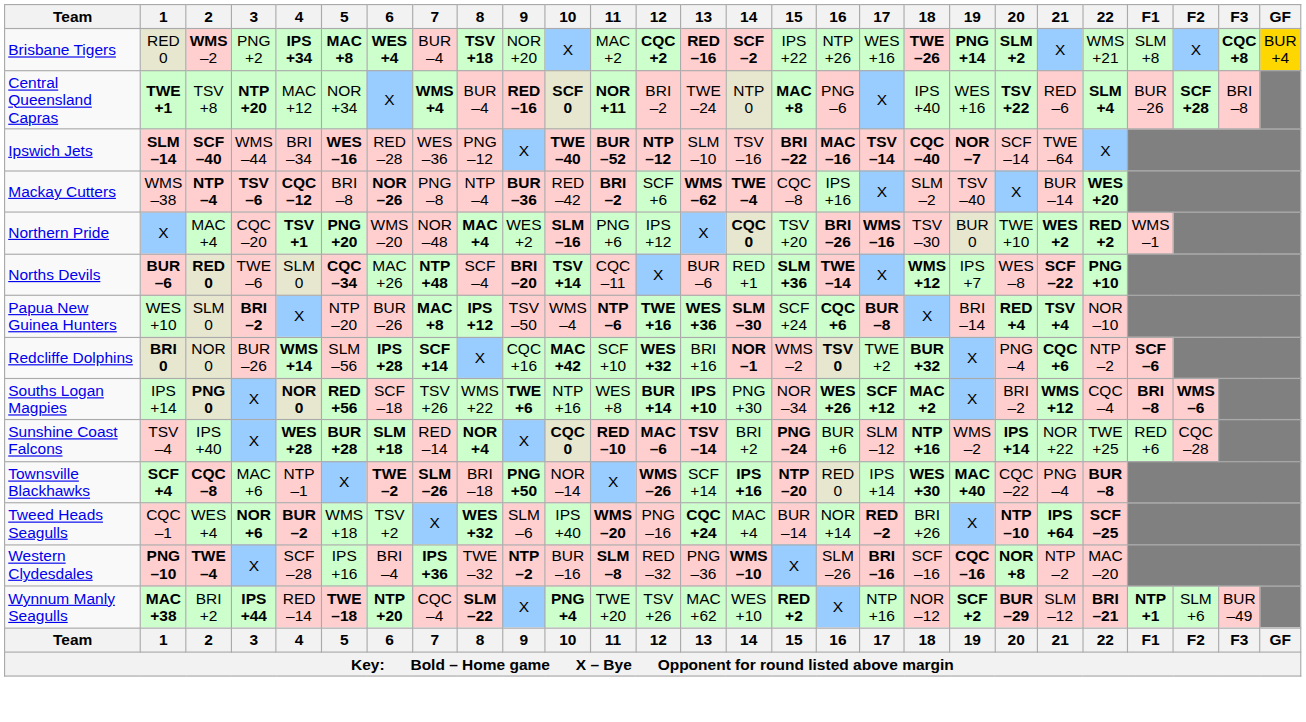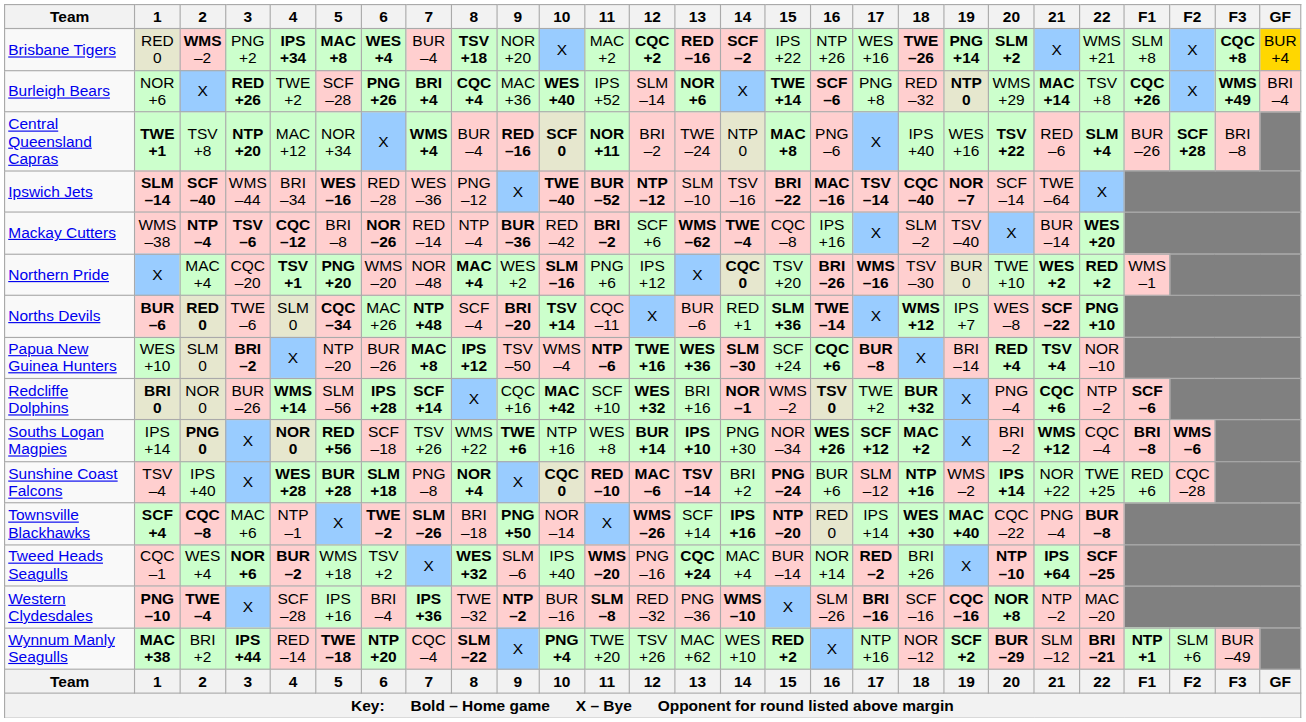 <table class="wikitable sortable" style="font-size:85%; text-align:center; width:90%">
 <tr valign="top">
 <th valign="middle">Team</th>
 <th>1</th>
 <th>2</th>
 <th>3</th>
 <th>4</th>
 <th>5</th>
 <th>6</th>
 <th>7</th>
 <th>8</th>
 <th>9</th>
 <th>10</th>
 <th>11</th>
 <th>12</th>
 <th>13</th>
 <th>14</th>
 <th>15</th>
 <th>16</th>
 <th>17</th>
 <th>18</th>
 <th>19</th>
 <th>20</th>
 <th>21</th>
 <th>22</th>
 <th>F1</th>
 <th>F2</th>
 <th>F3</th>
 <th>GF</th>
 </tr>
 <tr>
 <td align="left"><a href='#'>Brisbane Tigers</a></td>
 <td style="background:#E6E7CE">RED<br>0</td>
 <td style="background:#FFCFCF"><strong>WMS</strong><br>–2</td>
 <td style="background:#cfc">PNG<br>+2</td>
 <td style="background:#cfc"><strong>IPS<br>+34</strong></td>
 <td style="background:#cfc"><strong>MAC<br>+8</strong></td>
 <td style="background:#cfc"><strong>WES<br>+4</strong></td>
 <td style="background:#FFCFCF">BUR<br>–4</td>
 <td style="background:#cfc"><strong>TSV<br>+18</strong></td>
 <td style="background:#cfc">NOR<br>+20</td>
 <td style="background:#99ccff">X</td>
 <td style="background:#cfc">MAC<br>+2</td>
 <td style="background:#cfc"><strong>CQC<br>+2</strong></td>
 <td style="background:#FFCFCF"><strong>RED<br>–16</strong></td>
 <td style="background:#FFCFCF"><strong>SCF<br>–2</strong></td>
 <td style="background:#cfc">IPS<br>+22</td>
 <td style="background:#cfc">NTP<br>+26</td>
 <td style="background:#cfc">WES<br>+16</td>
 <td style="background:#FFCFCF"><strong>TWE<br>–26</strong></td>
 <td style="background:#cfc"><strong>PNG<br>+14</strong></td>
 <td style="background:#cfc"><strong>SLM<br>+2</strong></td>
 <td style="background:#99ccff">X</td>
 <td style="background:#cfc">WMS<br>+21</td>
 <td style="background:#cfc">SLM<br>+8</td>
 <td style="background:#99ccff">X</td>
 <td style="background:#cfc"><strong>CQC<br>+8</strong></td>
 <td style="background:#FFD700;">BUR<br>+4</td>
+</tr>
+<tr>
+<td align="left"><a href='#'>Burleigh Bears</a></td>
+<td style="background:#cfc">NOR<br>+6</td>
+<td style="background:#99ccff">X</td>
+<td style="background:#cfc"><strong>RED<br>+26</strong></td>
+<td style="background:#cfc">TWE<br>+2</td>
+<td style="background:#FFCFCF">SCF<br>–28</td>
+<td style="background:#cfc"><strong>PNG<br>+26</strong></td>
+<td style="background:#cfc"><strong>BRI<br>+4</strong></td>
+<td style="background:#cfc"><strong>CQC<br>+4</strong></td>
+<td style="background:#cfc">MAC<br>+36</td>
+<td style="background:#cfc"><strong>WES<br>+40</strong></td>
+<td style="background:#cfc">IPS<br>+52</td>
+<td style="background:#FFCFCF">SLM<br>–14</td>
+<td style="background:#cfc"><strong>NOR<br>+6</strong></td>
+<td style="background:#99ccff">X</td>
+<td style="background:#cfc"><strong>TWE<br>+14</strong></td>
+<td style="background:#FFCFCF"><strong>SCF<br>–6</strong></td>
+<td style="background:#cfc">PNG<br>+8</td>
+<td style="background:#FFCFCF">RED<br>–32</td>
+<td style="background:#E6E7CE"><strong>NTP<br>0</strong></td>
+<td style="background:#cfc">WMS<br>+29</td>
+<td style="background:#cfc"><strong>MAC<br>+14</strong></td>
+<td style="background:#cfc">TSV<br>+8</td>
+<td style="background:#cfc"><strong>CQC<br>+26</strong></td>
+<td style="background:#99ccff">X</td>
+<td style="background:#cfc"><strong>WMS<br>+49</strong></td>
+<td style="background:#FFCFCF">BRI<br>–4</td>
 </tr>
 <tr>
 <td align="left"><a href='#'>Central Queensland Capras</a></td>
 <td style="background:#cfc"><strong>TWE<br>+1</strong></td>
 <td style="background:#cfc">TSV<br>+8</td>
 <td style="background:#cfc"><strong>NTP<br>+20</strong></td>
 <td style="background:#cfc">MAC<br>+12</td>
 <td style="background:#cfc">NOR<br>+34</td>
 <td style="background:#99ccff">X</td>
 <td style="background:#cfc"><strong>WMS<br>+4</strong></td>
 <td style="background:#FFCFCF">BUR<br>–4</td>
 <td style="background:#FFCFCF"><strong>RED<br>–16</strong></td>
 <td style="background:#E6E7CE"><strong>SCF<br>0</strong></td>
 <td style="background:#cfc"><strong>NOR<br>+11</strong></td>
 <td style="background:#FFCFCF">BRI<br>–2</td>
 <td style="background:#FFCFCF">TWE<br>–24</td>
 <td style="background:#E6E7CE">NTP<br>0</td>
 <td style="background:#cfc"><strong>MAC<br>+8</strong></td>
 <td style="background:#FFCFCF">PNG<br>–6</td>
 <td style="background:#99ccff">X</td>
 <td style="background:#cfc">IPS<br>+40</td>
 <td style="background:#cfc">WES<br>+16</td>
 <td style="background:#cfc"><strong>TSV<br>+22</strong></td>
 <td style="background:#FFCFCF">RED<br>–6</td>
 <td style="background:#cfc"><strong>SLM<br>+4</strong></td>
 <td style="background:#FFCFCF">BUR<br>–26</td>
 <td style="background:#cfc"><strong>SCF<br>+28</strong></td>
 <td style="background:#FFCFCF">BRI<br>–8</td>
 <td style="background:#808080"></td>
 </tr>
 <tr>
 <td align="left"><a href='#'>Ipswich Jets</a></td>
 <td style="background:#FFCFCF"><strong>SLM<br>–14</strong></td>
 <td style="background:#FFCFCF"><strong>SCF<br>–40</strong></td>
 <td style="background:#FFCFCF">WMS<br>–44</td>
 <td style="background:#FFCFCF">BRI<br>–34</td>
 <td style="background:#FFCFCF"><strong>WES<br>–16</strong></td>
 <td style="background:#FFCFCF">RED<br>–28</td>
 <td style="background:#FFCFCF">WES<br>–36</td>
 <td style="background:#FFCFCF">PNG<br>–12</td>
 <td style="background:#99ccff">X</td>
 <td style="background:#FFCFCF"><strong>TWE<br>–40</strong></td>
 <td style="background:#FFCFCF"><strong>BUR<br>–52</strong></td>
 <td style="background:#FFCFCF"><strong>NTP<br>–12</strong></td>
 <td style="background:#FFCFCF">SLM<br>–10</td>
 <td style="background:#FFCFCF">TSV<br>–16</td>
 <td style="background:#FFCFCF"><strong>BRI<br>–22</strong></td>
 <td style="background:#FFCFCF"><strong>MAC<br>–16</strong></td>
 <td style="background:#FFCFCF"><strong>TSV<br>–14</strong></td>
 <td style="background:#FFCFCF"><strong>CQC<br>–40</strong></td>
 <td style="background:#FFCFCF"><strong>NOR<br>–7</strong></td>
 <td style="background:#FFCFCF">SCF<br>–14</td>
 <td style="background:#FFCFCF">TWE<br>–64</td>
 <td style="background:#99ccff">X</td>
 <td colspan="4" style="background:#808080"></td>
 </tr>
 <tr>
 <td align="left"><a href='#'>Mackay Cutters</a></td>
 <td style="background:#FFCFCF">WMS<br>–38</td>
 <td style="background:#FFCFCF"><strong>NTP<br>–4</strong></td>
 <td style="background:#FFCFCF"><strong>TSV<br>–6</strong></td>
 <td style="background:#FFCFCF"><strong>CQC<br>–12</strong></td>
 <td style="background:#FFCFCF">BRI<br>–8</td>
 <td style="background:#FFCFCF"><strong>NOR<br>–26</strong></td>
-<td style="background:#FFCFCF">PNG<br>–8</td>
+<td style="background:#FFCFCF">RED<br>–14</td>
 <td style="background:#FFCFCF">NTP<br>–4</td>
 <td style="background:#FFCFCF"><strong>BUR<br>–36</strong></td>
 <td style="background:#FFCFCF">RED<br>–42</td>
 <td style="background:#FFCFCF"><strong>BRI<br>–2</strong></td>
 <td style="background:#cfc">SCF<br>+6</td>
 <td style="background:#FFCFCF"><strong>WMS<br>–62</strong></td>
 <td style="background:#FFCFCF"><strong>TWE<br>–4</strong></td>
 <td style="background:#FFCFCF">CQC<br>–8</td>
 <td style="background:#cfc">IPS<br>+16</td>
 <td style="background:#99ccff">X</td>
 <td style="background:#FFCFCF">SLM<br>–2</td>
 <td style="background:#FFCFCF">TSV<br>–40</td>
 <td style="background:#99ccff">X</td>
 <td style="background:#FFCFCF">BUR<br>–14</td>
 <td style="background:#cfc"><strong>WES<br>+20</strong></td>
 <td colspan="4" style="background:#808080"></td>
 </tr>
 <tr>
 <td align="left"><a href='#'>Northern Pride</a></td>
 <td style="background:#99ccff">X</td>
 <td style="background:#cfc">MAC<br>+4</td>
 <td style="background:#FFCFCF">CQC<br>–20</td>
 <td style="background:#cfc"><strong>TSV<br>+1</strong></td>
 <td style="background:#cfc"><strong>PNG<br>+20</strong></td>
 <td style="background:#FFCFCF">WMS<br>–20</td>
 <td style="background:#FFCFCF">NOR<br>–48</td>
 <td style="background:#cfc"><strong>MAC<br>+4</strong></td>
 <td style="background:#cfc">WES<br>+2</td>
 <td style="background:#FFCFCF"><strong>SLM<br>–16</strong></td>
 <td style="background:#cfc">PNG<br>+6</td>
 <td style="background:#cfc">IPS<br>+12</td>
 <td style="background:#99ccff">X</td>
 <td style="background:#E6E7CE"><strong>CQC<br>0</strong></td>
 <td style="background:#cfc">TSV<br>+20</td>
 <td style="background:#FFCFCF"><strong>BRI<br>–26</strong></td>
 <td style="background:#FFCFCF"><strong>WMS<br>–16</strong></td>
 <td style="background:#FFCFCF">TSV<br>–30</td>
 <td style="background:#E6E7CE">BUR<br>0</td>
 <td style="background:#cfc">TWE<br>+10</td>
 <td style="background:#cfc"><strong>WES<br>+2</strong></td>
 <td style="background:#cfc"><strong>RED<br>+2</strong></td>
 <td style="background:#FFCFCF">WMS<br>–1</td>
 <td colspan="3" style="background:#808080"></td>
 </tr>
 <tr>
 <td align="left"><a href='#'>Norths Devils</a></td>
 <td style="background:#FFCFCF"><strong>BUR<br>–6</strong></td>
 <td style="background:#E6E7CE"><strong>RED<br>0</strong></td>
 <td style="background:#FFCFCF">TWE<br>–6</td>
 <td style="background:#E6E7CE">SLM<br>0</td>
 <td style="background:#FFCFCF"><strong>CQC<br>–34</strong></td>
 <td style="background:#cfc">MAC<br>+26</td>
 <td style="background:#cfc"><strong>NTP<br>+48</strong></td>
 <td style="background:#FFCFCF">SCF<br>–4</td>
 <td style="background:#FFCFCF"><strong>BRI<br>–20</strong></td>
 <td style="background:#cfc"><strong>TSV<br>+14</strong></td>
 <td style="background:#FFCFCF">CQC<br>–11</td>
 <td style="background:#99ccff">X</td>
 <td style="background:#FFCFCF">BUR<br>–6</td>
 <td style="background:#cfc">RED<br>+1</td>
 <td style="background:#cfc"><strong>SLM<br>+36</strong></td>
 <td style="background:#FFCFCF"><strong>TWE<br>–14</strong></td>
 <td style="background:#99ccff">X</td>
 <td style="background:#cfc"><strong>WMS<br>+12</strong></td>
 <td style="background:#cfc">IPS<br>+7</td>
 <td style="background:#FFCFCF">WES<br>–8</td>
 <td style="background:#FFCFCF"><strong>SCF<br>–22</strong></td>
 <td style="background:#cfc"><strong>PNG<br>+10</strong></td>
 <td colspan="4" style="background:#808080"></td>
 </tr>
 <tr>
 <td align="left"><a href='#'>Papua New Guinea Hunters</a></td>
 <td style="background:#cfc">WES<br>+10</td>
 <td style="background:#E6E7CE">SLM<br>0</td>
 <td style="background:#FFCFCF"><strong>BRI<br>–2</strong></td>
 <td style="background:#99ccff">X</td>
 <td style="background:#FFCFCF">NTP<br>–20</td>
 <td style="background:#FFCFCF">BUR<br>–26</td>
 <td style="background:#cfc"><strong>MAC<br>+8</strong></td>
 <td style="background:#cfc"><strong>IPS<br>+12</strong></td>
 <td style="background:#FFCFCF">TSV<br>–50</td>
 <td style="background:#FFCFCF">WMS<br>–4</td>
 <td style="background:#FFCFCF"><strong>NTP<br>–6</strong></td>
 <td style="background:#cfc"><strong>TWE<br>+16</strong></td>
 <td style="background:#cfc"><strong>WES<br>+36</strong></td>
 <td style="background:#FFCFCF"><strong>SLM<br>–30</strong></td>
 <td style="background:#cfc">SCF<br>+24</td>
 <td style="background:#cfc"><strong>CQC<br>+6</strong></td>
 <td style="background:#FFCFCF"><strong>BUR<br>–8</strong></td>
 <td style="background:#99ccff">X</td>
 <td style="background:#FFCFCF">BRI<br>–14</td>
 <td style="background:#cfc"><strong>RED<br>+4</strong></td>
 <td style="background:#cfc"><strong>TSV<br>+4</strong></td>
 <td style="background:#FFCFCF">NOR<br>–10</td>
 <td colspan="4" style="background:#808080"></td>
 </tr>
 <tr>
 <td align="left"><a href='#'>Redcliffe Dolphins</a></td>
 <td style="background:#E6E7CE"><strong>BRI<br>0</strong></td>
 <td style="background:#E6E7CE">NOR<br>0</td>
 <td style="background:#FFCFCF">BUR<br>–26</td>
 <td style="background:#cfc"><strong>WMS<br>+14</strong></td>
 <td style="background:#FFCFCF">SLM<br>–56</td>
 <td style="background:#cfc"><strong>IPS<br>+28</strong></td>
 <td style="background:#cfc"><strong>SCF<br>+14</strong></td>
 <td style="background:#99ccff">X</td>
 <td style="background:#cfc">CQC<br>+16</td>
 <td style="background:#cfc"><strong>MAC<br>+42</strong></td>
 <td style="background:#cfc">SCF<br>+10</td>
 <td style="background:#cfc"><strong>WES<br>+32</strong></td>
 <td style="background:#cfc">BRI<br>+16</td>
 <td style="background:#FFCFCF"><strong>NOR<br>–1</strong></td>
 <td style="background:#FFCFCF">WMS<br>–2</td>
 <td style="background:#E6E7CE"><strong>TSV<br>0</strong></td>
 <td style="background:#cfc">TWE<br>+2</td>
 <td style="background:#cfc"><strong>BUR<br>+32</strong></td>
 <td style="background:#99ccff">X</td>
 <td style="background:#FFCFCF">PNG<br>–4</td>
 <td style="background:#cfc"><strong>CQC<br>+6</strong></td>
 <td style="background:#FFCFCF">NTP<br>–2</td>
 <td style="background:#FFCFCF"><strong>SCF<br>–6</strong></td>
 <td colspan="3" style="background:#808080"></td>
 </tr>
 <tr>
 <td align="left"><a href='#'>Souths Logan Magpies</a></td>
 <td style="background:#cfc">IPS<br>+14</td>
 <td style="background:#E6E7CE"><strong>PNG<br>0</strong></td>
 <td style="background:#99ccff">X</td>
 <td style="background:#E6E7CE"><strong>NOR<br>0</strong></td>
 <td style="background:#cfc"><strong>RED<br>+56</strong></td>
 <td style="background:#FFCFCF">SCF<br>–18</td>
 <td style="background:#cfc">TSV<br>+26</td>
 <td style="background:#cfc">WMS<br>+22</td>
 <td style="background:#cfc"><strong>TWE<br>+6</strong></td>
 <td style="background:#cfc">NTP<br>+16</td>
 <td style="background:#cfc">WES<br>+8</td>
 <td style="background:#cfc"><strong>BUR<br>+14</strong></td>
 <td style="background:#cfc"><strong>IPS<br>+10</strong></td>
 <td style="background:#cfc">PNG<br>+30</td>
 <td style="background:#FFCFCF">NOR<br>–34</td>
 <td style="background:#cfc"><strong>WES<br>+26</strong></td>
 <td style="background:#cfc"><strong>SCF<br>+12</strong></td>
 <td style="background:#cfc"><strong>MAC<br>+2</strong></td>
 <td style="background:#99ccff">X</td>
 <td style="background:#FFCFCF">BRI<br>–2</td>
 <td style="background:#cfc"><strong>WMS<br>+12</strong></td>
 <td style="background:#FFCFCF">CQC<br>–4</td>
 <td style="background:#FFCFCF"><strong>BRI<br>–8</strong></td>
 <td style="background:#FFCFCF"><strong>WMS<br>–6</strong></td>
 <td colspan="2" style="background:#808080"></td>
 </tr>
 <tr>
 <td align="left"><a href='#'>Sunshine Coast Falcons</a></td>
 <td style="background:#FFCFCF">TSV<br>–4</td>
 <td style="background:#cfc">IPS<br>+40</td>
 <td style="background:#99ccff">X</td>
 <td style="background:#cfc"><strong>WES<br>+28</strong></td>
 <td style="background:#cfc"><strong>BUR<br>+28</strong></td>
 <td style="background:#cfc"><strong>SLM<br>+18</strong></td>
-<td style="background:#FFCFCF">RED<br>–14</td>
+<td style="background:#FFCFCF">PNG<br>–8</td>
 <td style="background:#cfc"><strong>NOR<br>+4</strong></td>
 <td style="background:#99ccff">X</td>
 <td style="background:#E6E7CE"><strong>CQC<br>0</strong></td>
 <td style="background:#FFCFCF"><strong>RED<br>–10</strong></td>
 <td style="background:#FFCFCF"><strong>MAC<br>–6</strong></td>
 <td style="background:#FFCFCF"><strong>TSV<br>–14</strong></td>
 <td style="background:#cfc">BRI<br>+2</td>
 <td style="background:#FFCFCF"><strong>PNG<br>–24</strong></td>
 <td style="background:#cfc">BUR<br>+6</td>
 <td style="background:#FFCFCF">SLM<br>–12</td>
 <td style="background:#cfc"><strong>NTP<br>+16</strong></td>
 <td style="background:#FFCFCF">WMS<br>–2</td>
 <td style="background:#cfc"><strong>IPS<br>+14</strong></td>
 <td style="background:#cfc">NOR<br>+22</td>
 <td style="background:#cfc">TWE<br>+25</td>
 <td style="background:#cfc">RED<br>+6</td>
 <td style="background:#FFCFCF">CQC<br>–28</td>
 <td colspan="2" style="background:#808080"></td>
 </tr>
 <tr>
 <td align="left"><a href='#'>Townsville Blackhawks</a></td>
 <td style="background:#cfc"><strong>SCF<br>+4</strong></td>
 <td style="background:#FFCFCF"><strong>CQC<br>–8</strong></td>
 <td style="background:#cfc">MAC<br>+6</td>
 <td style="background:#FFCFCF">NTP<br>–1</td>
 <td style="background:#99ccff">X</td>
 <td style="background:#FFCFCF"><strong>TWE<br>–2</strong></td>
 <td style="background:#FFCFCF"><strong>SLM<br>–26</strong></td>
 <td style="background:#FFCFCF">BRI<br>–18</td>
 <td style="background:#cfc"><strong>PNG<br>+50</strong></td>
 <td style="background:#FFCFCF">NOR<br>–14</td>
 <td style="background:#99ccff">X</td>
 <td style="background:#FFCFCF"><strong>WMS<br>–26</strong></td>
 <td style="background:#cfc">SCF<br>+14</td>
 <td style="background:#cfc"><strong>IPS<br>+16</strong></td>
 <td style="background:#FFCFCF"><strong>NTP<br>–20</strong></td>
 <td style="background:#E6E7CE">RED<br>0</td>
 <td style="background:#cfc">IPS<br>+14</td>
 <td style="background:#cfc"><strong>WES<br>+30</strong></td>
 <td style="background:#cfc"><strong>MAC<br>+40</strong></td>
 <td style="background:#FFCFCF">CQC<br>–22</td>
 <td style="background:#FFCFCF">PNG<br>–4</td>
 <td style="background:#FFCFCF"><strong>BUR<br>–8</strong></td>
 <td colspan="4" style="background:#808080"></td>
 </tr>
 <tr>
 <td align="left"><a href='#'>Tweed Heads Seagulls</a></td>
 <td style="background:#FFCFCF">CQC<br>–1</td>
 <td style="background:#cfc">WES<br>+4</td>
 <td style="background:#cfc"><strong>NOR<br>+6</strong></td>
 <td style="background:#FFCFCF"><strong>BUR<br>–2</strong></td>
 <td style="background:#cfc">WMS<br>+18</td>
 <td style="background:#cfc">TSV<br>+2</td>
 <td style="background:#99ccff">X</td>
 <td style="background:#cfc"><strong>WES<br>+32</strong></td>
 <td style="background:#FFCFCF">SLM<br>–6</td>
 <td style="background:#cfc">IPS<br>+40</td>
 <td style="background:#FFCFCF"><strong>WMS<br>–20</strong></td>
 <td style="background:#FFCFCF">PNG<br>–16</td>
 <td style="background:#cfc"><strong>CQC<br>+24</strong></td>
 <td style="background:#cfc">MAC<br>+4</td>
 <td style="background:#FFCFCF">BUR<br>–14</td>
 <td style="background:#cfc">NOR<br>+14</td>
 <td style="background:#FFCFCF"><strong>RED<br>–2</strong></td>
 <td style="background:#cfc">BRI<br>+26</td>
 <td style="background:#99ccff">X</td>
 <td style="background:#FFCFCF"><strong>NTP<br>–10</strong></td>
 <td style="background:#cfc"><strong>IPS<br>+64</strong></td>
 <td style="background:#FFCFCF"><strong>SCF<br>–25</strong></td>
 <td colspan="4" style="background:#808080"></td>
 </tr>
 <tr>
 <td align="left"><a href='#'>Western Clydesdales</a></td>
 <td style="background:#FFCFCF"><strong>PNG<br>–10</strong></td>
 <td style="background:#FFCFCF"><strong>TWE<br>–4</strong></td>
 <td style="background:#99ccff">X</td>
 <td style="background:#FFCFCF">SCF<br>–28</td>
 <td style="background:#cfc">IPS<br>+16</td>
 <td style="background:#FFCFCF">BRI<br>–4</td>
 <td style="background:#cfc"><strong>IPS<br>+36</strong></td>
 <td style="background:#FFCFCF">TWE<br>–32</td>
 <td style="background:#FFCFCF"><strong>NTP<br>–2</strong></td>
 <td style="background:#FFCFCF">BUR<br>–16</td>
 <td style="background:#FFCFCF"><strong>SLM<br>–8</strong></td>
 <td style="background:#FFCFCF">RED<br>–32</td>
 <td style="background:#FFCFCF">PNG<br>–36</td>
 <td style="background:#FFCFCF"><strong>WMS<br>–10</strong></td>
 <td style="background:#99ccff">X</td>
 <td style="background:#FFCFCF">SLM<br>–26</td>
 <td style="background:#FFCFCF"><strong>BRI<br>–16</strong></td>
 <td style="background:#FFCFCF">SCF<br>–16</td>
 <td style="background:#FFCFCF"><strong>CQC<br>–16</strong></td>
 <td style="background:#cfc"><strong>NOR<br>+8</strong></td>
 <td style="background:#FFCFCF">NTP<br>–2</td>
 <td style="background:#FFCFCF">MAC<br>–20</td>
 <td colspan="4" style="background:#808080"></td>
 </tr>
 <tr>
 <td align="left"><a href='#'>Wynnum Manly Seagulls</a></td>
 <td style="background:#cfc"><strong>MAC<br>+38</strong></td>
 <td style="background:#cfc">BRI<br>+2</td>
 <td style="background:#cfc"><strong>IPS<br>+44</strong></td>
 <td style="background:#FFCFCF">RED<br>–14</td>
 <td style="background:#FFCFCF"><strong>TWE<br>–18</strong></td>
 <td style="background:#cfc"><strong>NTP<br>+20</strong></td>
 <td style="background:#FFCFCF">CQC<br>–4</td>
 <td style="background:#FFCFCF"><strong>SLM<br>–22</strong></td>
 <td style="background:#99ccff">X</td>
 <td style="background:#cfc"><strong>PNG<br>+4</strong></td>
 <td style="background:#cfc">TWE<br>+20</td>
 <td style="background:#cfc">TSV<br>+26</td>
 <td style="background:#cfc">MAC<br>+62</td>
 <td style="background:#cfc">WES<br>+10</td>
 <td style="background:#cfc"><strong>RED<br>+2</strong></td>
 <td style="background:#99ccff">X</td>
 <td style="background:#cfc">NTP<br>+16</td>
 <td style="background:#FFCFCF">NOR<br>–12</td>
 <td style="background:#cfc"><strong>SCF<br>+2</strong></td>
 <td style="background:#FFCFCF"><strong>BUR<br>–29</strong></td>
 <td style="background:#FFCFCF">SLM<br>–12</td>
 <td style="background:#FFCFCF"><strong>BRI<br>–21</strong></td>
 <td style="background:#cfc"><strong>NTP<br>+1</strong></td>
 <td style="background:#cfc">SLM<br>+6</td>
 <td style="background:#FFCFCF">BUR<br>–49</td>
 <td style="background:#808080"></td>
 </tr>
 <tr valign="top">
 <th valign="middle">Team</th>
 <th>1</th>
 <th>2</th>
 <th>3</th>
 <th>4</th>
 <th>5</th>
 <th>6</th>
 <th>7</th>
 <th>8</th>
 <th>9</th>
 <th>10</th>
 <th>11</th>
 <th>12</th>
 <th>13</th>
 <th>14</th>
 <th>15</th>
 <th>16</th>
 <th>17</th>
 <th>18</th>
 <th>19</th>
 <th>20</th>
 <th>21</th>
 <th>22</th>
 <th>F1</th>
 <th>F2</th>
 <th>F3</th>
 <th>GF</th>
 </tr>
 <tr>
 <th colspan=27>Key:      <strong>Bold</strong> – Home game      X – Bye      Opponent for round listed above margin</th>
 </tr>
 </table>
